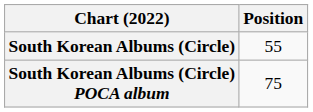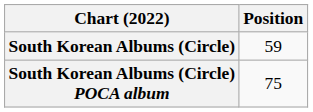 <table class="wikitable plainrowheaders" style="text-align:center">
 <tr>
 <th scope="col">Chart (2022)</th>
 <th scope="col">Position</th>
 </tr>
 <tr>
 <th scope="row">South Korean Albums (Circle)</th>
-<td>55</td>
+<td>59</td>
 </tr>
 <tr>
 <th scope="row">South Korean Albums (Circle)<br><em>POCA album</em></th>
 <td>75</td>
 </tr>
 </table>
